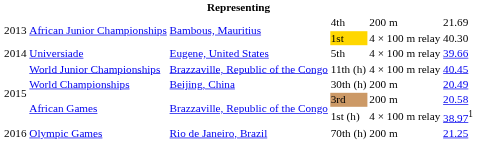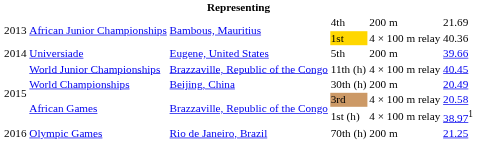 <table>
 <tr>
 <th colspan="6">Representing </th>
 </tr>
 <tr>
 <td rowspan=2>2013</td>
 <td rowspan=2><a href='#'>African Junior Championships</a></td>
 <td rowspan=2><a href='#'>Bambous, Mauritius</a></td>
 <td>4th</td>
 <td>200 m</td>
 <td>21.69</td>
 </tr>
 <tr>
 <td bgcolor=gold>1st</td>
 <td>4 × 100 m relay</td>
-<td>40.30</td>
+<td>40.36</td>
 </tr>
 <tr>
 <td>2014</td>
 <td><a href='#'>Universiade</a></td>
 <td><a href='#'>Eugene, United States</a></td>
 <td>5th</td>
-<td>4 × 100 m relay</td>
+<td>200 m</td>
 <td><a href='#'>39.66</a></td>
 </tr>
 <tr>
 <td rowspan=4>2015</td>
 <td><a href='#'>World Junior Championships</a></td>
 <td><a href='#'>Brazzaville, Republic of the Congo</a></td>
 <td>11th (h)</td>
 <td>4 × 100 m relay</td>
 <td><a href='#'>40.45</a></td>
 </tr>
 <tr>
 <td><a href='#'>World Championships</a></td>
 <td><a href='#'>Beijing, China</a></td>
 <td>30th (h)</td>
 <td>200 m</td>
 <td><a href='#'>20.49</a></td>
 </tr>
 <tr>
 <td rowspan=2><a href='#'>African Games</a></td>
 <td rowspan=2><a href='#'>Brazzaville, Republic of the Congo</a></td>
 <td bgcolor=cc9966>3rd</td>
-<td>200 m</td>
+<td>4 × 100 m relay</td>
 <td><a href='#'>20.58</a></td>
 </tr>
 <tr>
 <td>1st (h)</td>
 <td>4 × 100 m relay</td>
 <td><a href='#'>38.97</a><sup>1</sup></td>
 </tr>
 <tr>
 <td>2016</td>
 <td><a href='#'>Olympic Games</a></td>
 <td><a href='#'>Rio de Janeiro, Brazil</a></td>
 <td>70th (h)</td>
 <td>200 m</td>
 <td><a href='#'>21.25</a></td>
 </tr>
 </table>
